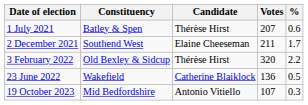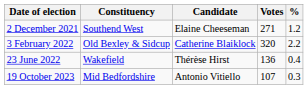 <table class="wikitable">
 <tr>
 <th>Date of election</th>
 <th>Constituency</th>
 <th>Candidate</th>
 <th>Votes</th>
 <th>%</th>
 </tr>
 <tr>
-<td><a href='#'>1 July 2021</a></td>
-<td><a href='#'>Batley & Spen</a></td>
-<td>Thérèse Hirst</td>
-<td>207</td>
-<td>0.6</td>
-</tr>
-<tr>
 <td><a href='#'>2 December 2021</a></td>
 <td><a href='#'>Southend West</a></td>
 <td>Elaine Cheeseman</td>
-<td>211</td>
-<td>1.7</td>
+<td>271</td>
+<td>1.2</td>
 </tr>
 <tr>
 <td><a href='#'>3 February 2022</a></td>
 <td><a href='#'>Old Bexley & Sidcup</a></td>
-<td>Thérèse Hirst</td>
+<td><a href='#'>Catherine Blaiklock</a></td>
 <td>320</td>
 <td>2.2</td>
 </tr>
 <tr>
 <td><a href='#'>23 June 2022</a></td>
 <td><a href='#'>Wakefield</a></td>
-<td><a href='#'>Catherine Blaiklock</a></td>
+<td>Thérèse Hirst</td>
 <td>136</td>
-<td>0.5</td>
+<td>0.4</td>
 </tr>
 <tr>
 <td><a href='#'>19 October 2023</a></td>
 <td><a href='#'>Mid Bedfordshire</a></td>
 <td>Antonio Vitiello</td>
 <td>107</td>
 <td>0.3</td>
 </tr>
 </table>
